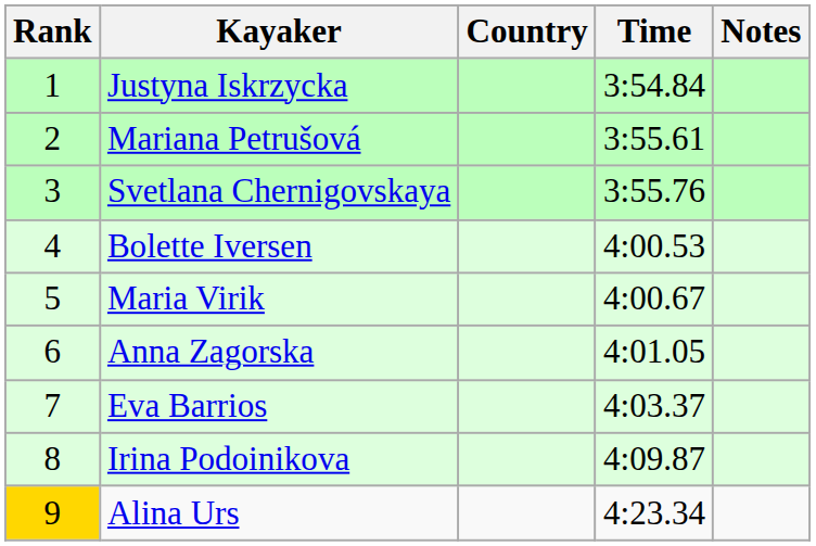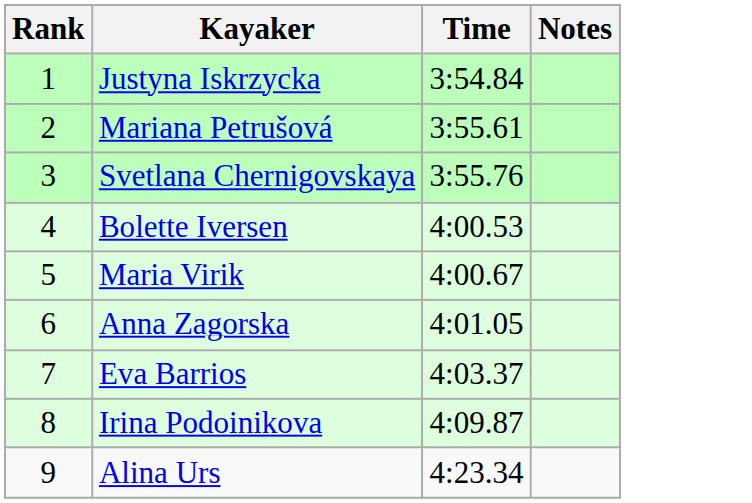 <table class="wikitable" style="text-align:center">
 <tr>
 <th>Rank</th>
 <th>Kayaker</th>
-<th>Country</th>
 <th>Time</th>
 <th>Notes</th>
 </tr>
 <tr bgcolor=bbffbb>
 <td>1</td>
 <td align="left"><a href='#'>Justyna Iskrzycka</a></td>
-<td align="left"></td>
 <td>3:54.84</td>
 <td></td>
 </tr>
 <tr bgcolor=bbffbb>
 <td>2</td>
 <td align="left"><a href='#'>Mariana Petrušová</a></td>
-<td align="left"></td>
 <td>3:55.61</td>
 <td></td>
 </tr>
 <tr bgcolor=bbffbb>
 <td>3</td>
 <td align="left"><a href='#'>Svetlana Chernigovskaya</a></td>
-<td align="left"></td>
 <td>3:55.76</td>
 <td></td>
 </tr>
 <tr bgcolor=ddffdd>
 <td>4</td>
 <td align="left"><a href='#'>Bolette Iversen</a></td>
-<td align="left"></td>
 <td>4:00.53</td>
 <td></td>
 </tr>
 <tr bgcolor=ddffdd>
 <td>5</td>
 <td align="left"><a href='#'>Maria Virik</a></td>
-<td align="left"></td>
 <td>4:00.67</td>
 <td></td>
 </tr>
 <tr bgcolor=ddffdd>
 <td>6</td>
 <td align="left"><a href='#'>Anna Zagorska</a></td>
-<td align="left"></td>
 <td>4:01.05</td>
 <td></td>
 </tr>
 <tr bgcolor=ddffdd>
 <td>7</td>
 <td align="left"><a href='#'>Eva Barrios</a></td>
-<td align="left"></td>
 <td>4:03.37</td>
 <td></td>
 </tr>
 <tr bgcolor=ddffdd>
 <td>8</td>
 <td align="left"><a href='#'>Irina Podoinikova</a></td>
-<td align="left"></td>
 <td>4:09.87</td>
 <td></td>
 </tr>
 <tr>
-<td style="background: gold;">9</td>
+<td>9</td>
 <td align="left"><a href='#'>Alina Urs</a></td>
-<td align="left"></td>
 <td>4:23.34</td>
 <td></td>
 </tr>
 </table>
